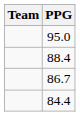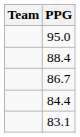 <table class=wikitable>
 <tr>
 <th>Team</th>
 <th>PPG</th>
 </tr>
 <tr>
 <td></td>
 <td align=center>95.0</td>
 </tr>
 <tr>
 <td></td>
 <td align=center>88.4</td>
 </tr>
 <tr>
 <td></td>
 <td align=center>86.7</td>
 </tr>
 <tr>
 <td></td>
 <td align=center>84.4</td>
 </tr>
+<tr>
+<td></td>
+<td align=center>83.1</td>
+</tr>
 </table>
